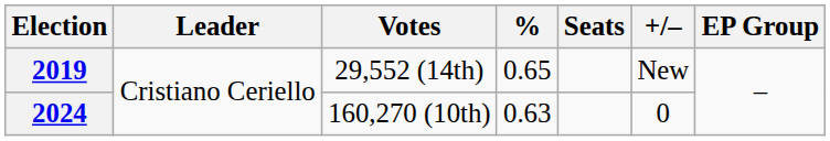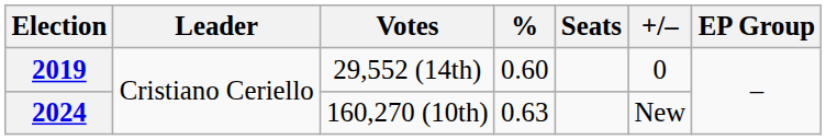 <table class="wikitable" style="text-align:center">
 <tr>
 <th>Election</th>
 <th>Leader</th>
 <th>Votes</th>
 <th>%</th>
 <th>Seats</th>
 <th>+/–</th>
 <th>EP Group</th>
 </tr>
 <tr>
 <th><a href='#'>2019</a></th>
 <td rowspan="2">Cristiano Ceriello</td>
 <td>29,552 (14th)</td>
-<td>0.65</td>
+<td>0.60</td>
 <td></td>
-<td>New</td>
+<td> 0</td>
 <td rowspan="2">–</td>
 </tr>
 <tr>
 <th><a href='#'>2024</a></th>
 <td>160,270 (10th)</td>
 <td>0.63</td>
 <td></td>
-<td> 0</td>
+<td>New</td>
 </tr>
 </table>
